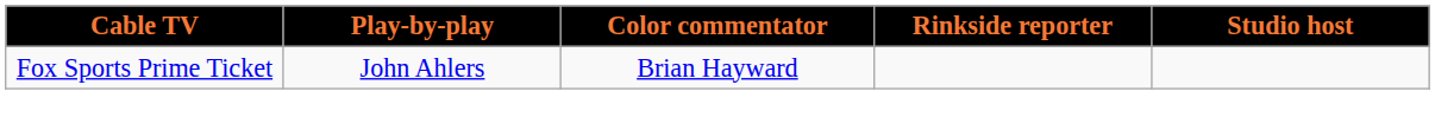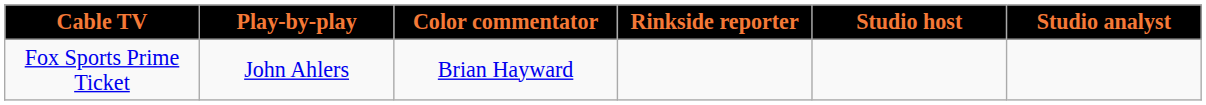 <table class="wikitable sortable">
 <tr>
 <th style="background:#000000;color:#F47937" width="9%">Cable TV</th>
 <th style="background:#000000;color:#F47937" width="9%">Play-by-play</th>
 <th style="background:#000000;color:#F47937" width="9%">Color commentator</th>
 <th style="background:#000000;color:#F47937" width="9%">Rinkside reporter</th>
 <th style="background:#000000;color:#F47937" width="9%">Studio host</th>
+<th style="background:#000000;color:#F47937" width="9%">Studio analyst</th>
 </tr>
 <tr align="center">
 <td><a href='#'>Fox Sports Prime Ticket</a></td>
 <td><a href='#'>John Ahlers</a></td>
 <td><a href='#'>Brian Hayward</a></td>
 <td></td>
 <td></td>
+<td></td>
 </tr>
 </table>
